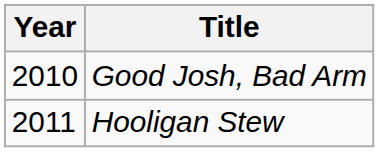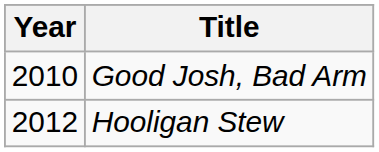 <table class="wikitable sortable">
 <tr>
 <th>Year</th>
 <th>Title</th>
 </tr>
 <tr>
 <td>2010</td>
 <td><em>Good Josh, Bad Arm</em></td>
 </tr>
 <tr>
-<td>2011</td>
+<td>2012</td>
 <td><em>Hooligan Stew</em></td>
 </tr>
 </table>
